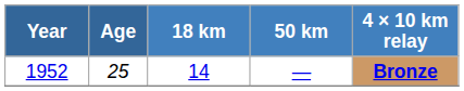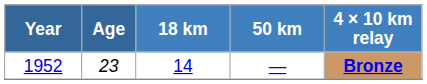 <table class="wikitable" style="font-size:95%; text-align:center; border:grey solid 1px; border-collapse:collapse; background:#ffffff;">
 <tr>
 <th style="background-color:#369; color:white; width:60px;"> Year </th>
 <th style="background-color:#369; color:white; width:40px;"> Age </th>
 <th style="background-color:#4180be; color:white; width:75px;"> 18 km </th>
 <th style="background-color:#4180be; color:white; width:75px;"> 50 km </th>
 <th style="background-color:#4180be; color:white; width:75px;"> 4 × 10 km <br> relay </th>
 </tr>
 <tr>
 <td><a href='#'>1952</a></td>
-<td><em>25</em></td>
+<td><em>23</em></td>
 <td><a href='#'>14</a></td>
 <td><a href='#'>—</a></td>
 <td bgcolor="cc9966"><a href='#'><strong>Bronze</strong></a></td>
 </tr>
 <tr>
 </tr>
 </table>
